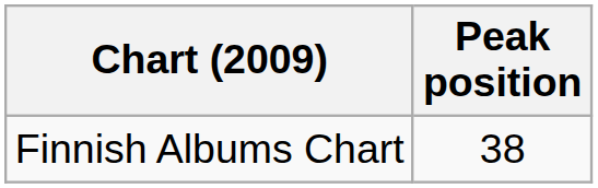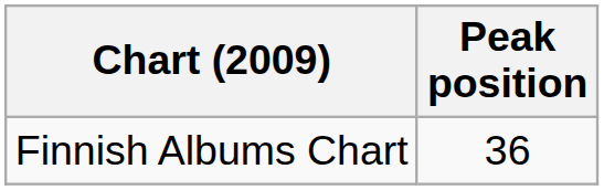 <table class="wikitable">
 <tr>
 <th>Chart (2009)</th>
 <th>Peak<br>position</th>
 </tr>
 <tr>
 <td>Finnish Albums Chart</td>
-<td style="text-align:center;">38</td>
+<td style="text-align:center;">36</td>
 </tr>
 </table>
